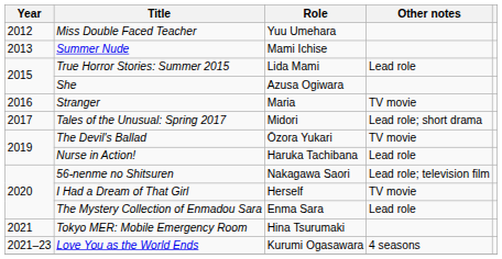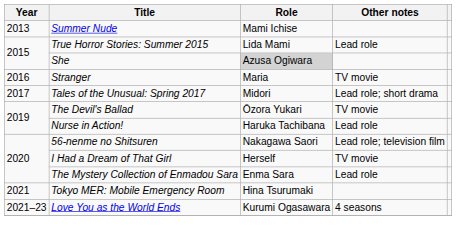 <table class="wikitable sortable">
 <tr>
 <th>Year</th>
 <th>Title</th>
 <th>Role</th>
 <th class="unsortable">Other notes</th>
 <th class="unsortable"></th>
-</tr>
-<tr>
-<td>2012</td>
-<td><em>Miss Double Faced Teacher</em></td>
-<td>Yuu Umehara</td>
-<td></td>
-<td></td>
 </tr>
 <tr>
 <td>2013</td>
 <td><em><a href='#'>Summer Nude</a></em></td>
 <td>Mami Ichise</td>
 <td></td>
 <td></td>
 </tr>
 <tr>
 <td rowspan="2">2015</td>
 <td><em>True Horror Stories: Summer 2015</em></td>
 <td>Lida Mami</td>
 <td>Lead role</td>
 <td></td>
 </tr>
 <tr>
 <td><em>She</em></td>
-<td>Azusa Ogiwara</td>
+<td style="background: lightgrey;">Azusa Ogiwara</td>
 <td></td>
 <td></td>
 </tr>
 <tr>
 <td>2016</td>
 <td><em>Stranger</em></td>
 <td>Maria</td>
 <td>TV movie</td>
 <td></td>
 </tr>
 <tr>
 <td>2017</td>
 <td><em>Tales of the Unusual: Spring 2017</em></td>
 <td>Midori</td>
 <td>Lead role; short drama</td>
 <td></td>
 </tr>
 <tr>
 <td rowspan="2">2019</td>
 <td><em>The Devil's Ballad</em></td>
 <td>Ōzora Yukari</td>
 <td>TV movie</td>
 <td></td>
 </tr>
 <tr>
 <td><em>Nurse in Action!</em></td>
 <td>Haruka Tachibana</td>
 <td>Lead role</td>
 <td></td>
 </tr>
 <tr>
 <td rowspan="3">2020</td>
 <td><em>56-nenme no Shitsuren</em></td>
 <td>Nakagawa Saori</td>
 <td>Lead role; television film</td>
 <td></td>
 </tr>
 <tr>
 <td><em>I Had a Dream of That Girl</em></td>
 <td>Herself</td>
 <td>TV movie</td>
 <td></td>
 </tr>
 <tr>
 <td><em>The Mystery Collection of Enmadou Sara</em></td>
 <td>Enma Sara</td>
 <td>Lead role</td>
 <td></td>
 </tr>
 <tr>
 <td rowspan="1">2021</td>
 <td><em>Tokyo MER: Mobile Emergency Room</em></td>
 <td>Hina Tsurumaki</td>
 <td></td>
 <td></td>
 </tr>
 <tr>
 <td>2021–23</td>
 <td><em><a href='#'>Love You as the World Ends</a></em></td>
 <td>Kurumi Ogasawara</td>
 <td>4 seasons</td>
 <td></td>
 </tr>
 <tr>
 </tr>
 </table>
